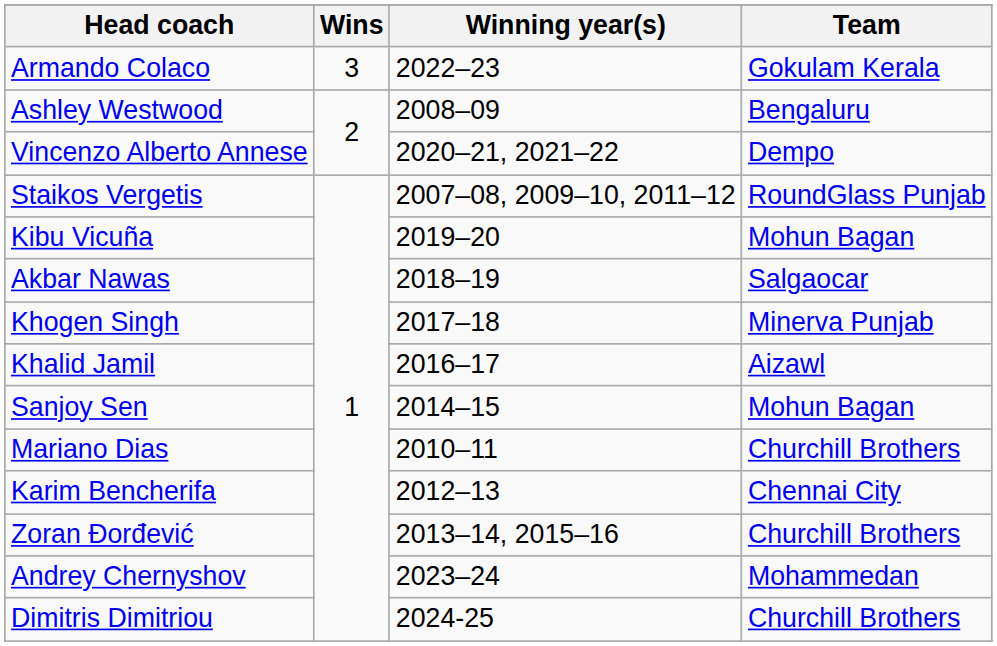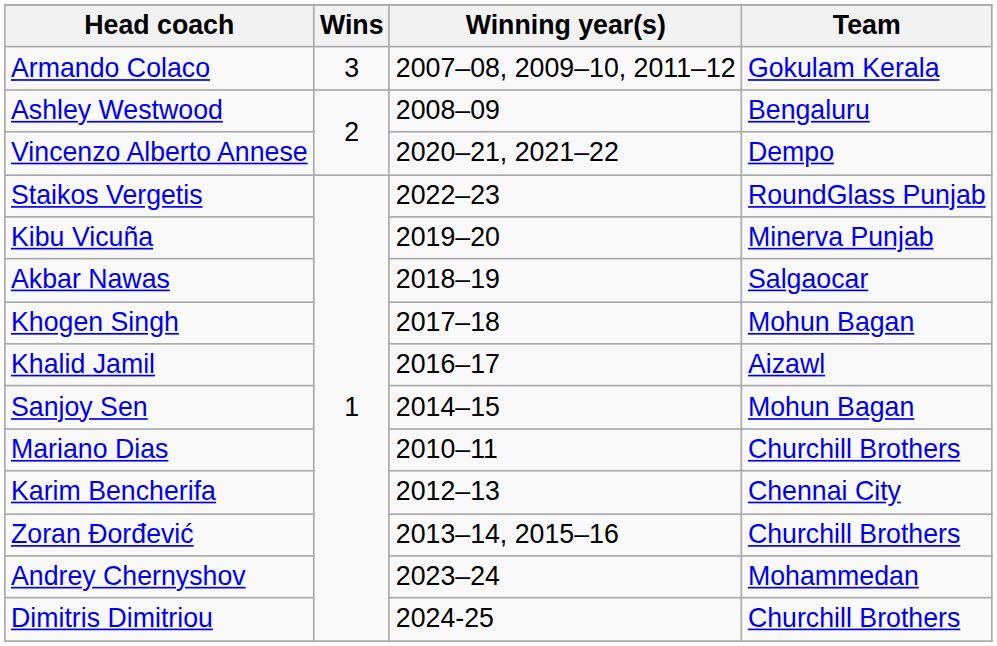 <table class="wikitable">
 <tr>
 </tr>
 <tr>
 <th>Head coach</th>
 <th>Wins</th>
 <th>Winning year(s)</th>
 <th>Team</th>
 </tr>
 <tr>
 <td> <a href='#'>Armando Colaco</a></td>
 <td rowspan="1" style="text-align:center;">3</td>
-<td>2022–23</td>
+<td>2007–08, 2009–10, 2011–12</td>
 <td><a href='#'>Gokulam Kerala</a></td>
 </tr>
 <tr>
 <td> <a href='#'>Ashley Westwood</a></td>
 <td rowspan="2" style="text-align:center">2</td>
 <td>2008–09</td>
 <td><a href='#'>Bengaluru</a></td>
 </tr>
 <tr>
 <td> <a href='#'>Vincenzo Alberto Annese</a></td>
 <td>2020–21, 2021–22</td>
 <td><a href='#'>Dempo</a></td>
 </tr>
 <tr>
 <td> <a href='#'>Staikos Vergetis</a></td>
 <td rowspan="11" style="text-align:center">1</td>
-<td>2007–08, 2009–10, 2011–12</td>
+<td>2022–23</td>
 <td><a href='#'>RoundGlass Punjab</a></td>
 </tr>
 <tr>
 <td> <a href='#'>Kibu Vicuña</a></td>
 <td>2019–20</td>
-<td><a href='#'>Mohun Bagan</a></td>
+<td><a href='#'>Minerva Punjab</a></td>
 </tr>
 <tr>
 <td> <a href='#'>Akbar Nawas</a></td>
 <td>2018–19</td>
 <td><a href='#'>Salgaocar</a></td>
 </tr>
 <tr>
 <td> <a href='#'>Khogen Singh</a></td>
 <td>2017–18</td>
-<td><a href='#'>Minerva Punjab</a></td>
+<td><a href='#'>Mohun Bagan</a></td>
 </tr>
 <tr>
 <td> <a href='#'>Khalid Jamil</a></td>
 <td>2016–17</td>
 <td><a href='#'>Aizawl</a></td>
 </tr>
 <tr>
 <td> <a href='#'>Sanjoy Sen</a></td>
 <td>2014–15</td>
 <td><a href='#'>Mohun Bagan</a></td>
 </tr>
 <tr>
 <td> <a href='#'>Mariano Dias</a></td>
 <td>2010–11</td>
 <td><a href='#'>Churchill Brothers</a></td>
 </tr>
 <tr>
 <td> <a href='#'>Karim Bencherifa</a></td>
 <td>2012–13</td>
 <td><a href='#'>Chennai City</a></td>
 </tr>
 <tr>
 <td> <a href='#'>Zoran Đorđević</a></td>
 <td>2013–14, 2015–16</td>
 <td><a href='#'>Churchill Brothers</a></td>
 </tr>
 <tr>
 <td> <a href='#'>Andrey Chernyshov</a></td>
 <td>2023–24</td>
 <td><a href='#'>Mohammedan</a></td>
 </tr>
 <tr>
 <td> <a href='#'>Dimitris Dimitriou</a></td>
 <td>2024-25</td>
 <td><a href='#'>Churchill Brothers</a></td>
 </tr>
 </table>
